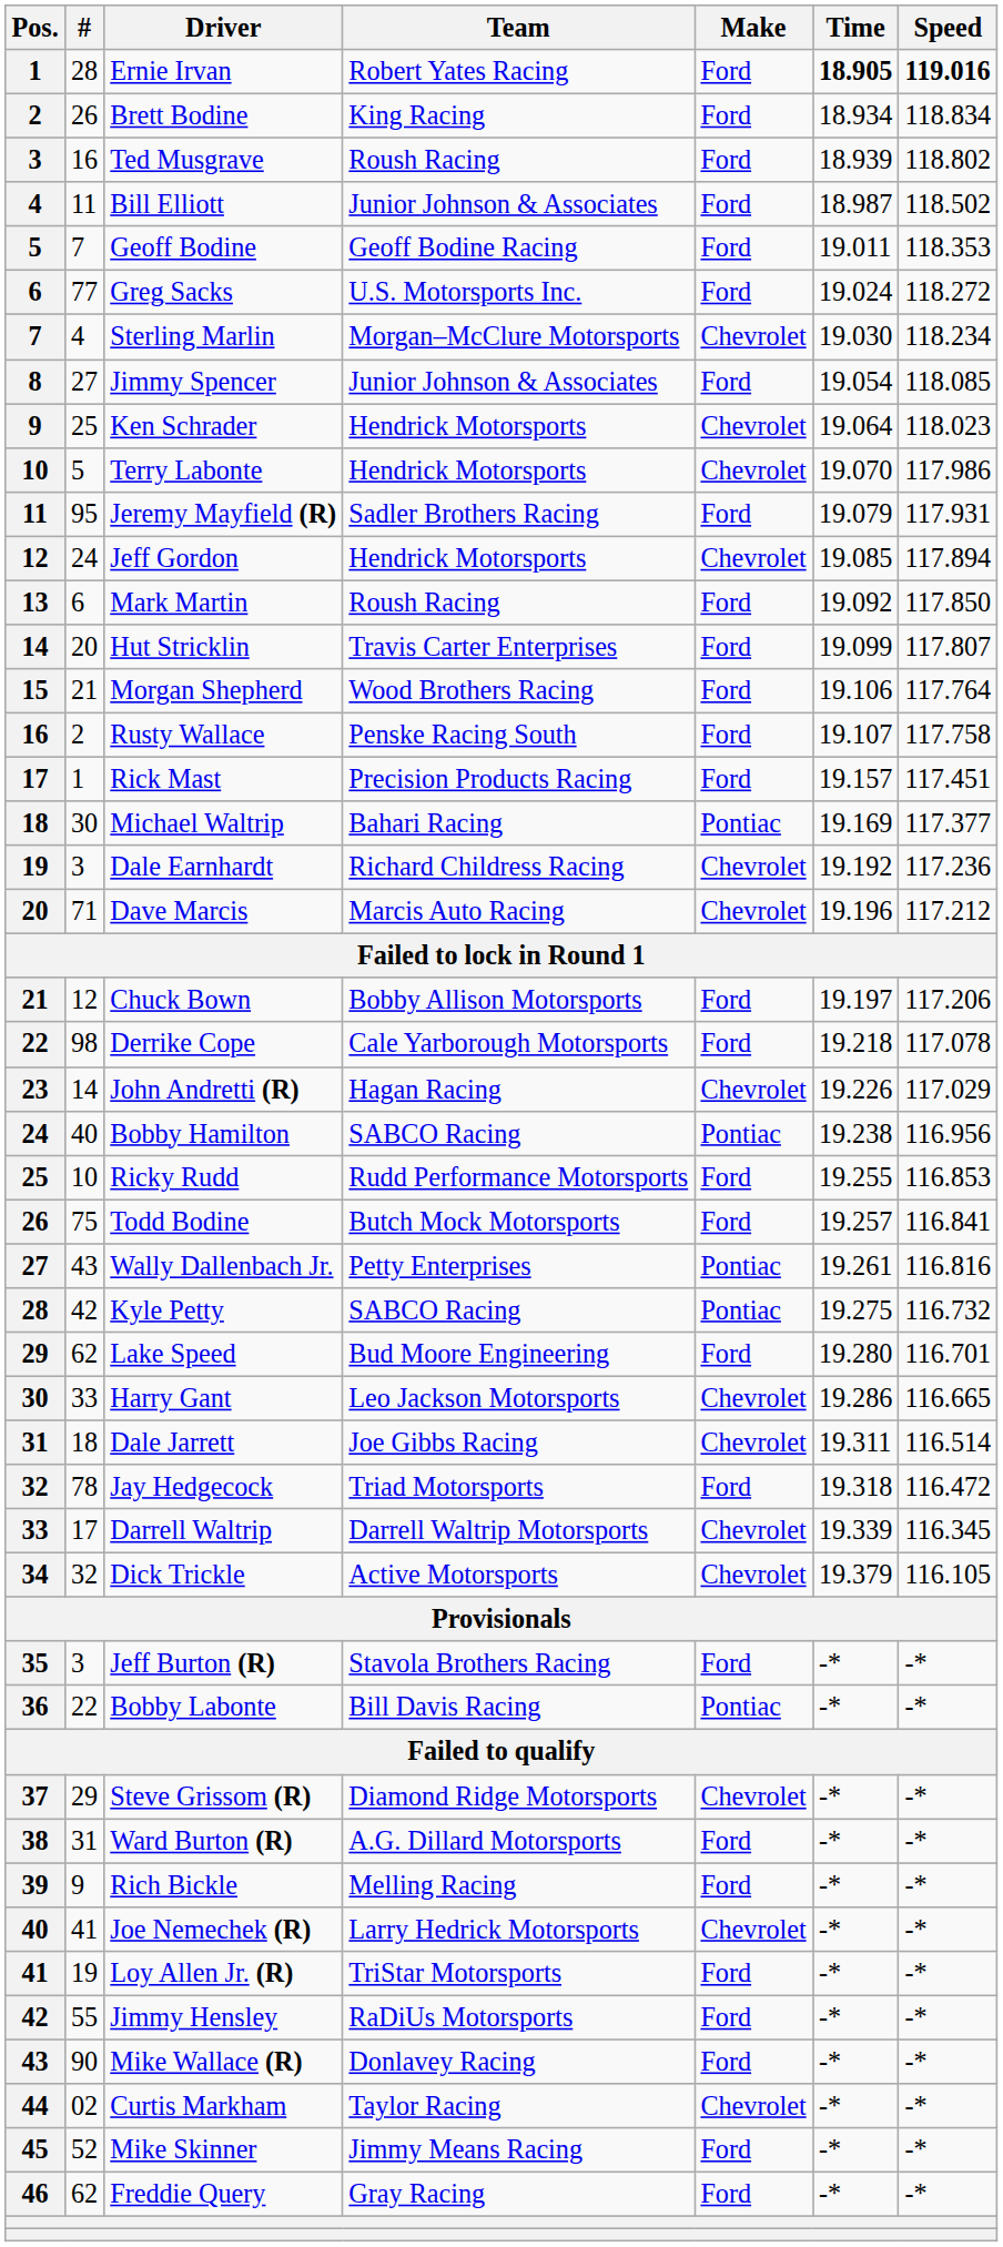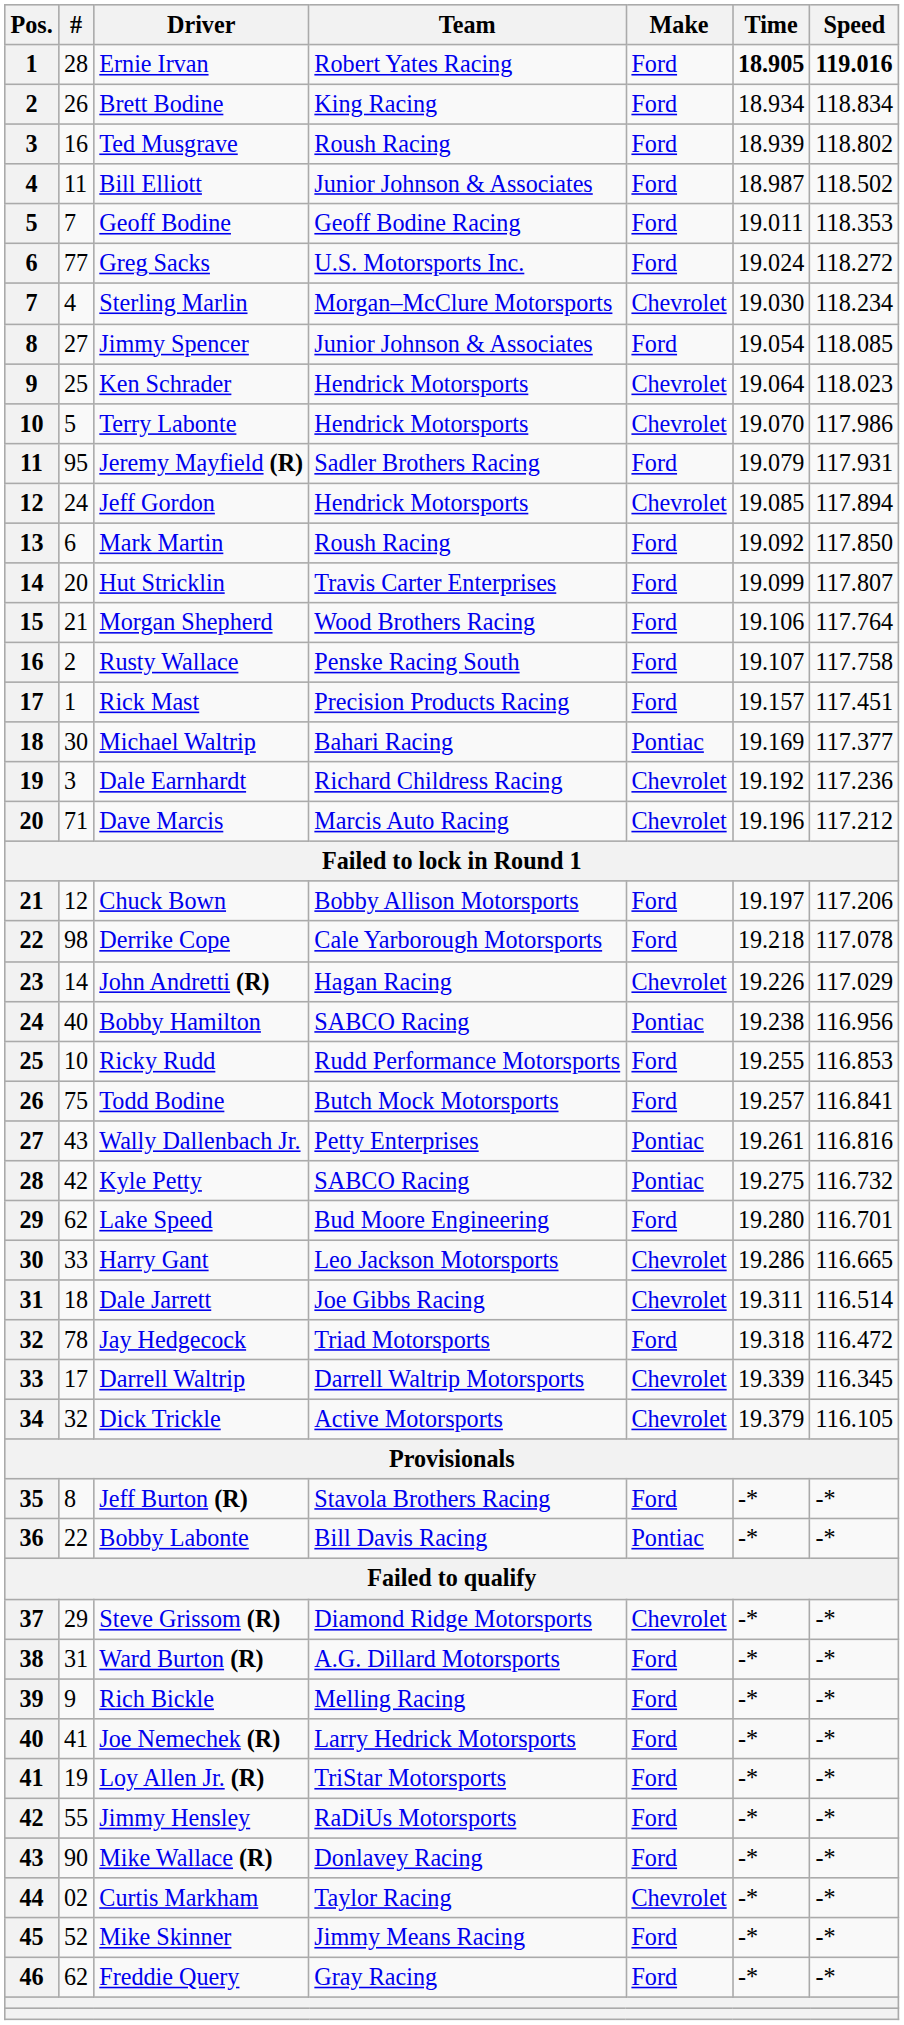 <table class="wikitable" style="font-size:95%">
 <tr>
 <th>Pos.</th>
 <th>#</th>
 <th>Driver</th>
 <th>Team</th>
 <th>Make</th>
 <th>Time</th>
 <th>Speed</th>
 </tr>
 <tr>
 <th>1</th>
 <td>28</td>
 <td><a href='#'>Ernie Irvan</a></td>
 <td><a href='#'>Robert Yates Racing</a></td>
 <td><a href='#'>Ford</a></td>
 <td><strong>18.905</strong></td>
 <td><strong>119.016</strong></td>
 </tr>
 <tr>
 <th>2</th>
 <td>26</td>
 <td><a href='#'>Brett Bodine</a></td>
 <td><a href='#'>King Racing</a></td>
 <td><a href='#'>Ford</a></td>
 <td>18.934</td>
 <td>118.834</td>
 </tr>
 <tr>
 <th>3</th>
 <td>16</td>
 <td><a href='#'>Ted Musgrave</a></td>
 <td><a href='#'>Roush Racing</a></td>
 <td><a href='#'>Ford</a></td>
 <td>18.939</td>
 <td>118.802</td>
 </tr>
 <tr>
 <th>4</th>
 <td>11</td>
 <td><a href='#'>Bill Elliott</a></td>
 <td><a href='#'>Junior Johnson & Associates</a></td>
 <td><a href='#'>Ford</a></td>
 <td>18.987</td>
 <td>118.502</td>
 </tr>
 <tr>
 <th>5</th>
 <td>7</td>
 <td><a href='#'>Geoff Bodine</a></td>
 <td><a href='#'>Geoff Bodine Racing</a></td>
 <td><a href='#'>Ford</a></td>
 <td>19.011</td>
 <td>118.353</td>
 </tr>
 <tr>
 <th>6</th>
 <td>77</td>
 <td><a href='#'>Greg Sacks</a></td>
 <td><a href='#'>U.S. Motorsports Inc.</a></td>
 <td><a href='#'>Ford</a></td>
 <td>19.024</td>
 <td>118.272</td>
 </tr>
 <tr>
 <th>7</th>
 <td>4</td>
 <td><a href='#'>Sterling Marlin</a></td>
 <td><a href='#'>Morgan–McClure Motorsports</a></td>
 <td><a href='#'>Chevrolet</a></td>
 <td>19.030</td>
 <td>118.234</td>
 </tr>
 <tr>
 <th>8</th>
 <td>27</td>
 <td><a href='#'>Jimmy Spencer</a></td>
 <td><a href='#'>Junior Johnson & Associates</a></td>
 <td><a href='#'>Ford</a></td>
 <td>19.054</td>
 <td>118.085</td>
 </tr>
 <tr>
 <th>9</th>
 <td>25</td>
 <td><a href='#'>Ken Schrader</a></td>
 <td><a href='#'>Hendrick Motorsports</a></td>
 <td><a href='#'>Chevrolet</a></td>
 <td>19.064</td>
 <td>118.023</td>
 </tr>
 <tr>
 <th>10</th>
 <td>5</td>
 <td><a href='#'>Terry Labonte</a></td>
 <td><a href='#'>Hendrick Motorsports</a></td>
 <td><a href='#'>Chevrolet</a></td>
 <td>19.070</td>
 <td>117.986</td>
 </tr>
 <tr>
 <th>11</th>
 <td>95</td>
 <td><a href='#'>Jeremy Mayfield</a> <strong>(R)</strong></td>
 <td><a href='#'>Sadler Brothers Racing</a></td>
 <td><a href='#'>Ford</a></td>
 <td>19.079</td>
 <td>117.931</td>
 </tr>
 <tr>
 <th>12</th>
 <td>24</td>
 <td><a href='#'>Jeff Gordon</a></td>
 <td><a href='#'>Hendrick Motorsports</a></td>
 <td><a href='#'>Chevrolet</a></td>
 <td>19.085</td>
 <td>117.894</td>
 </tr>
 <tr>
 <th>13</th>
 <td>6</td>
 <td><a href='#'>Mark Martin</a></td>
 <td><a href='#'>Roush Racing</a></td>
 <td><a href='#'>Ford</a></td>
 <td>19.092</td>
 <td>117.850</td>
 </tr>
 <tr>
 <th>14</th>
 <td>20</td>
 <td><a href='#'>Hut Stricklin</a></td>
 <td><a href='#'>Travis Carter Enterprises</a></td>
 <td><a href='#'>Ford</a></td>
 <td>19.099</td>
 <td>117.807</td>
 </tr>
 <tr>
 <th>15</th>
 <td>21</td>
 <td><a href='#'>Morgan Shepherd</a></td>
 <td><a href='#'>Wood Brothers Racing</a></td>
 <td><a href='#'>Ford</a></td>
 <td>19.106</td>
 <td>117.764</td>
 </tr>
 <tr>
 <th>16</th>
 <td>2</td>
 <td><a href='#'>Rusty Wallace</a></td>
 <td><a href='#'>Penske Racing South</a></td>
 <td><a href='#'>Ford</a></td>
 <td>19.107</td>
 <td>117.758</td>
 </tr>
 <tr>
 <th>17</th>
 <td>1</td>
 <td><a href='#'>Rick Mast</a></td>
 <td><a href='#'>Precision Products Racing</a></td>
 <td><a href='#'>Ford</a></td>
 <td>19.157</td>
 <td>117.451</td>
 </tr>
 <tr>
 <th>18</th>
 <td>30</td>
 <td><a href='#'>Michael Waltrip</a></td>
 <td><a href='#'>Bahari Racing</a></td>
 <td><a href='#'>Pontiac</a></td>
 <td>19.169</td>
 <td>117.377</td>
 </tr>
 <tr>
 <th>19</th>
 <td>3</td>
 <td><a href='#'>Dale Earnhardt</a></td>
 <td><a href='#'>Richard Childress Racing</a></td>
 <td><a href='#'>Chevrolet</a></td>
 <td>19.192</td>
 <td>117.236</td>
 </tr>
 <tr>
 <th>20</th>
 <td>71</td>
 <td><a href='#'>Dave Marcis</a></td>
 <td><a href='#'>Marcis Auto Racing</a></td>
 <td><a href='#'>Chevrolet</a></td>
 <td>19.196</td>
 <td>117.212</td>
 </tr>
 <tr>
 <th colspan="7">Failed to lock in Round 1</th>
 </tr>
 <tr>
 <th>21</th>
 <td>12</td>
 <td><a href='#'>Chuck Bown</a></td>
 <td><a href='#'>Bobby Allison Motorsports</a></td>
 <td><a href='#'>Ford</a></td>
 <td>19.197</td>
 <td>117.206</td>
 </tr>
 <tr>
 <th>22</th>
 <td>98</td>
 <td><a href='#'>Derrike Cope</a></td>
 <td><a href='#'>Cale Yarborough Motorsports</a></td>
 <td><a href='#'>Ford</a></td>
 <td>19.218</td>
 <td>117.078</td>
 </tr>
 <tr>
 <th>23</th>
 <td>14</td>
 <td><a href='#'>John Andretti</a> <strong>(R)</strong></td>
 <td><a href='#'>Hagan Racing</a></td>
 <td><a href='#'>Chevrolet</a></td>
 <td>19.226</td>
 <td>117.029</td>
 </tr>
 <tr>
 <th>24</th>
 <td>40</td>
 <td><a href='#'>Bobby Hamilton</a></td>
 <td><a href='#'>SABCO Racing</a></td>
 <td><a href='#'>Pontiac</a></td>
 <td>19.238</td>
 <td>116.956</td>
 </tr>
 <tr>
 <th>25</th>
 <td>10</td>
 <td><a href='#'>Ricky Rudd</a></td>
 <td><a href='#'>Rudd Performance Motorsports</a></td>
 <td><a href='#'>Ford</a></td>
 <td>19.255</td>
 <td>116.853</td>
 </tr>
 <tr>
 <th>26</th>
 <td>75</td>
 <td><a href='#'>Todd Bodine</a></td>
 <td><a href='#'>Butch Mock Motorsports</a></td>
 <td><a href='#'>Ford</a></td>
 <td>19.257</td>
 <td>116.841</td>
 </tr>
 <tr>
 <th>27</th>
 <td>43</td>
 <td><a href='#'>Wally Dallenbach Jr.</a></td>
 <td><a href='#'>Petty Enterprises</a></td>
 <td><a href='#'>Pontiac</a></td>
 <td>19.261</td>
 <td>116.816</td>
 </tr>
 <tr>
 <th>28</th>
 <td>42</td>
 <td><a href='#'>Kyle Petty</a></td>
 <td><a href='#'>SABCO Racing</a></td>
 <td><a href='#'>Pontiac</a></td>
 <td>19.275</td>
 <td>116.732</td>
 </tr>
 <tr>
 <th>29</th>
 <td>62</td>
 <td><a href='#'>Lake Speed</a></td>
 <td><a href='#'>Bud Moore Engineering</a></td>
 <td><a href='#'>Ford</a></td>
 <td>19.280</td>
 <td>116.701</td>
 </tr>
 <tr>
 <th>30</th>
 <td>33</td>
 <td><a href='#'>Harry Gant</a></td>
 <td><a href='#'>Leo Jackson Motorsports</a></td>
 <td><a href='#'>Chevrolet</a></td>
 <td>19.286</td>
 <td>116.665</td>
 </tr>
 <tr>
 <th>31</th>
 <td>18</td>
 <td><a href='#'>Dale Jarrett</a></td>
 <td><a href='#'>Joe Gibbs Racing</a></td>
 <td><a href='#'>Chevrolet</a></td>
 <td>19.311</td>
 <td>116.514</td>
 </tr>
 <tr>
 <th>32</th>
 <td>78</td>
 <td><a href='#'>Jay Hedgecock</a></td>
 <td><a href='#'>Triad Motorsports</a></td>
 <td><a href='#'>Ford</a></td>
 <td>19.318</td>
 <td>116.472</td>
 </tr>
 <tr>
 <th>33</th>
 <td>17</td>
 <td><a href='#'>Darrell Waltrip</a></td>
 <td><a href='#'>Darrell Waltrip Motorsports</a></td>
 <td><a href='#'>Chevrolet</a></td>
 <td>19.339</td>
 <td>116.345</td>
 </tr>
 <tr>
 <th>34</th>
 <td>32</td>
 <td><a href='#'>Dick Trickle</a></td>
 <td><a href='#'>Active Motorsports</a></td>
 <td><a href='#'>Chevrolet</a></td>
 <td>19.379</td>
 <td>116.105</td>
 </tr>
 <tr>
 <th colspan="7">Provisionals</th>
 </tr>
 <tr>
 <th>35</th>
-<td>3</td>
+<td>8</td>
 <td><a href='#'>Jeff Burton</a> <strong>(R)</strong></td>
 <td><a href='#'>Stavola Brothers Racing</a></td>
 <td><a href='#'>Ford</a></td>
 <td>-*</td>
 <td>-*</td>
 </tr>
 <tr>
 <th>36</th>
 <td>22</td>
 <td><a href='#'>Bobby Labonte</a></td>
 <td><a href='#'>Bill Davis Racing</a></td>
 <td><a href='#'>Pontiac</a></td>
 <td>-*</td>
 <td>-*</td>
 </tr>
 <tr>
 <th colspan="7">Failed to qualify</th>
 </tr>
 <tr>
 <th>37</th>
 <td>29</td>
 <td><a href='#'>Steve Grissom</a> <strong>(R)</strong></td>
 <td><a href='#'>Diamond Ridge Motorsports</a></td>
 <td><a href='#'>Chevrolet</a></td>
 <td>-*</td>
 <td>-*</td>
 </tr>
 <tr>
 <th>38</th>
 <td>31</td>
 <td><a href='#'>Ward Burton</a> <strong>(R)</strong></td>
 <td><a href='#'>A.G. Dillard Motorsports</a></td>
 <td><a href='#'>Ford</a></td>
 <td>-*</td>
 <td>-*</td>
 </tr>
 <tr>
 <th>39</th>
 <td>9</td>
 <td><a href='#'>Rich Bickle</a></td>
 <td><a href='#'>Melling Racing</a></td>
 <td><a href='#'>Ford</a></td>
 <td>-*</td>
 <td>-*</td>
 </tr>
 <tr>
 <th>40</th>
 <td>41</td>
 <td><a href='#'>Joe Nemechek</a> <strong>(R)</strong></td>
 <td><a href='#'>Larry Hedrick Motorsports</a></td>
-<td><a href='#'>Chevrolet</a></td>
+<td><a href='#'>Ford</a></td>
 <td>-*</td>
 <td>-*</td>
 </tr>
 <tr>
 <th>41</th>
 <td>19</td>
 <td><a href='#'>Loy Allen Jr.</a> <strong>(R)</strong></td>
 <td><a href='#'>TriStar Motorsports</a></td>
 <td><a href='#'>Ford</a></td>
 <td>-*</td>
 <td>-*</td>
 </tr>
 <tr>
 <th>42</th>
 <td>55</td>
 <td><a href='#'>Jimmy Hensley</a></td>
 <td><a href='#'>RaDiUs Motorsports</a></td>
 <td><a href='#'>Ford</a></td>
 <td>-*</td>
 <td>-*</td>
 </tr>
 <tr>
 <th>43</th>
 <td>90</td>
 <td><a href='#'>Mike Wallace</a> <strong>(R)</strong></td>
 <td><a href='#'>Donlavey Racing</a></td>
 <td><a href='#'>Ford</a></td>
 <td>-*</td>
 <td>-*</td>
 </tr>
 <tr>
 <th>44</th>
 <td>02</td>
 <td><a href='#'>Curtis Markham</a></td>
 <td><a href='#'>Taylor Racing</a></td>
 <td><a href='#'>Chevrolet</a></td>
 <td>-*</td>
 <td>-*</td>
 </tr>
 <tr>
 <th>45</th>
 <td>52</td>
 <td><a href='#'>Mike Skinner</a></td>
 <td><a href='#'>Jimmy Means Racing</a></td>
 <td><a href='#'>Ford</a></td>
 <td>-*</td>
 <td>-*</td>
 </tr>
 <tr>
 <th>46</th>
 <td>62</td>
 <td><a href='#'>Freddie Query</a></td>
 <td><a href='#'>Gray Racing</a></td>
 <td><a href='#'>Ford</a></td>
 <td>-*</td>
 <td>-*</td>
 </tr>
 <tr>
 <th colspan="7"></th>
 </tr>
 <tr>
 <th colspan="7"></th>
 </tr>
 </table>
